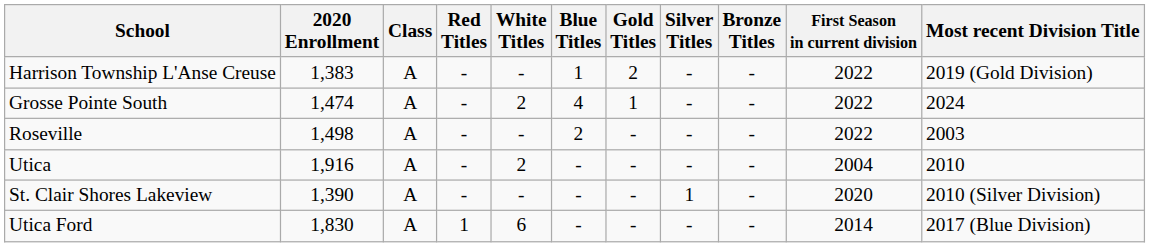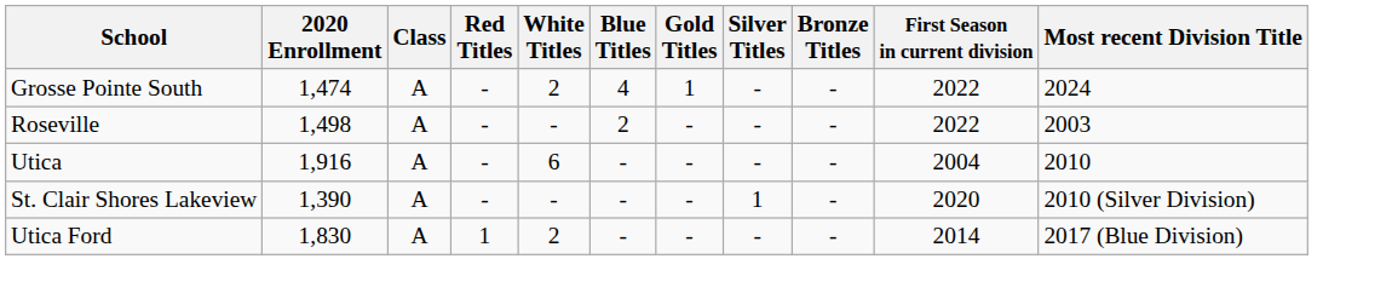 <table class="wikitable">
 <tr>
 <th>School</th>
 <th>2020<br> Enrollment</th>
 <th>Class</th>
 <th>Red <br>Titles</th>
 <th>White <br>Titles</th>
 <th>Blue <br>Titles</th>
 <th>Gold<br>Titles</th>
 <th>Silver<br>Titles</th>
 <th>Bronze<br>Titles</th>
 <th><small>First Season<br> in current division</small></th>
 <th>Most recent Division Title</th>
-</tr>
-<tr>
-<td>Harrison Township L'Anse Creuse</td>
-<td align="center">1,383</td>
-<td align="center">A</td>
-<td align = "center">-</td>
-<td align = "center">-</td>
-<td align = "center">1</td>
-<td align="center">2</td>
-<td align="center">-</td>
-<td align = "center">-</td>
-<td align = "center">2022</td>
-<td>2019 (Gold Division)</td>
 </tr>
 <tr>
 <td>Grosse Pointe South</td>
 <td align="center">1,474</td>
 <td align="center">A</td>
 <td align = "center">-</td>
 <td align = "center">2</td>
 <td align="center">4</td>
 <td align="center">1</td>
 <td align="center">-</td>
 <td align = "center">-</td>
 <td align = "center">2022</td>
 <td>2024</td>
 </tr>
 <tr>
 <td>Roseville</td>
 <td align="center">1,498</td>
 <td align="center">A</td>
 <td align = "center">-</td>
 <td align = "center">-</td>
 <td align="center">2</td>
 <td align="center">-</td>
 <td align = "center">-</td>
 <td align = "center">-</td>
 <td align = "center">2022</td>
 <td>2003</td>
 </tr>
 <tr>
 <td>Utica</td>
 <td align = "center">1,916</td>
 <td align="center">A</td>
 <td align = "center">-</td>
-<td align = "center">2</td>
+<td align = "center">6</td>
 <td align = "center">-</td>
 <td align = "center">-</td>
 <td align = "center">-</td>
 <td align = "center">-</td>
 <td align = "center">2004</td>
 <td>2010</td>
 </tr>
 <tr>
 <td>St. Clair Shores Lakeview</td>
 <td align="center">1,390</td>
 <td align="center">A</td>
 <td align = "center">-</td>
 <td align = "center">-</td>
 <td align="center">-</td>
 <td align="center">-</td>
 <td align = "center">1</td>
 <td align="center">-</td>
 <td align = "center">2020</td>
 <td>2010 (Silver Division)</td>
 </tr>
 <tr>
 <td>Utica Ford</td>
 <td align = "center">1,830</td>
 <td align="center">A</td>
 <td align = "center">1</td>
-<td align = "center">6</td>
+<td align = "center">2</td>
 <td align = "center">-</td>
 <td align = "center">-</td>
 <td align = "center">-</td>
 <td align = "center">-</td>
 <td align = "center">2014</td>
 <td>2017 (Blue Division)</td>
 </tr>
 </table>
